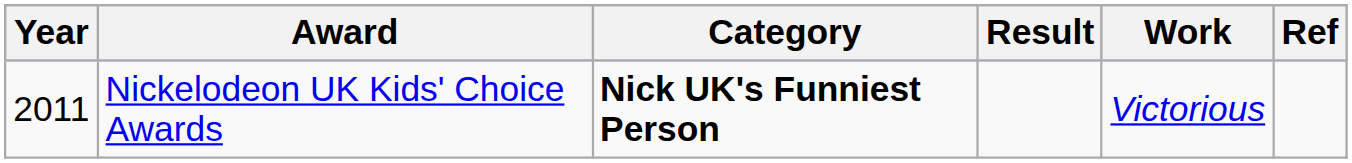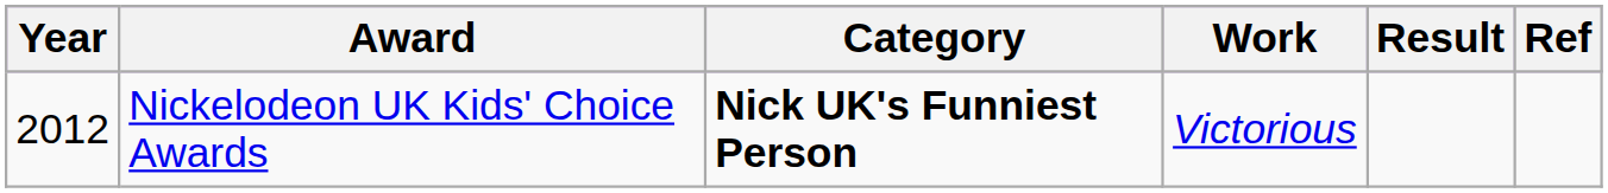 <table class="wikitable">
 <tr style="background:#96c; text-align:center;">
 <th>Year</th>
 <th>Award</th>
 <th>Category</th>
+<th>Work</th>
 <th>Result</th>
-<th>Work</th>
 <th>Ref</th>
 </tr>
 <tr>
-<td>2011</td>
+<td>2012</td>
 <td><a href='#'>Nickelodeon UK Kids' Choice Awards</a></td>
 <td><strong>Nick UK's Funniest Person</strong></td>
+<td><em><a href='#'>Victorious</a></em></td>
 <td></td>
-<td><em><a href='#'>Victorious</a></em></td>
 <td style="text-align:center;"></td>
 </tr>
 </table>
